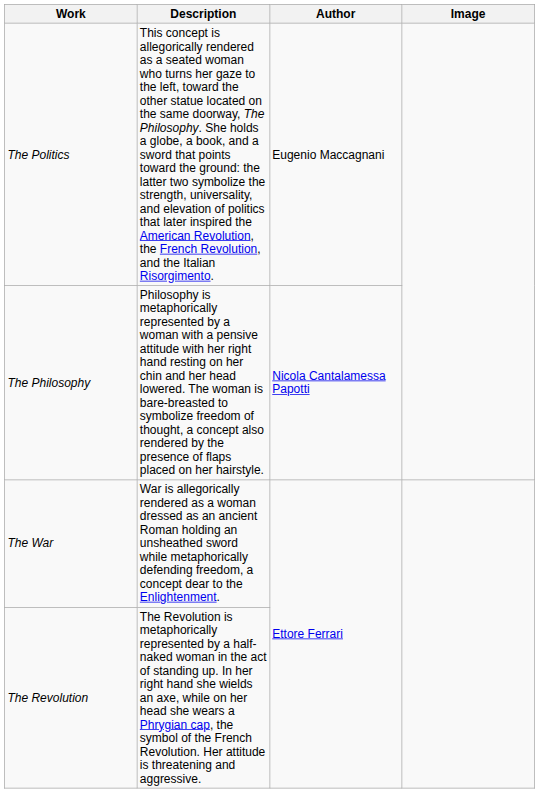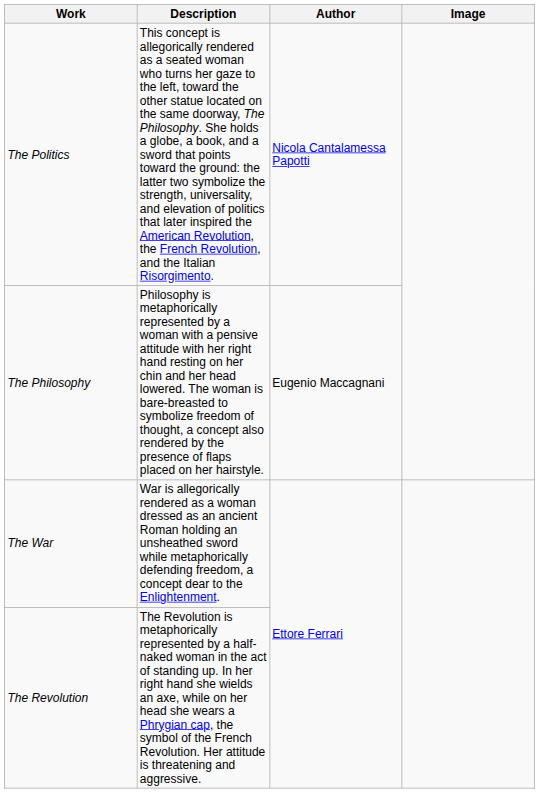 <table class="wikitable" style="text-align: center; width:80%; margin-left:auto; margin-right:auto;">
 <tr>
 <th width=130>Work</th>
 <th width=130>Description</th>
 <th width=130>Author</th>
 <th width=130>Image</th>
 </tr>
 <tr>
 <td align="left"><em>The Politics</em></td>
 <td align="left">This concept is allegorically rendered as a seated woman who turns her gaze to the left, toward the other statue located on the same doorway, <em>The Philosophy</em>. She holds a globe, a book, and a sword that points toward the ground: the latter two symbolize the strength, universality, and elevation of politics that later inspired the <a href='#'>American Revolution</a>, the <a href='#'>French Revolution</a>, and the Italian <a href='#'>Risorgimento</a>.</td>
-<td align="left">Eugenio Maccagnani</td>
+<td align="left"><a href='#'>Nicola Cantalamessa Papotti</a></td>
 <td rowspan=2 align="center"></td>
 </tr>
 <tr>
 <td align="left"><em>The Philosophy</em></td>
 <td align="left">Philosophy is metaphorically represented by a woman with a pensive attitude with her right hand resting on her chin and her head lowered. The woman is bare-breasted to symbolize freedom of thought, a concept also rendered by the presence of flaps placed on her hairstyle.</td>
-<td align="left"><a href='#'>Nicola Cantalamessa Papotti</a></td>
+<td align="left">Eugenio Maccagnani</td>
 </tr>
 <tr>
 <td align="left"><em>The War</em></td>
 <td align="left">War is allegorically rendered as a woman dressed as an ancient Roman holding an unsheathed sword while metaphorically defending freedom, a concept dear to the <a href='#'>Enlightenment</a>.</td>
 <td rowspan="2" align="left"><a href='#'>Ettore Ferrari</a></td>
 <td rowspan=2 align="center"></td>
 </tr>
 <tr>
 <td align="left"><em>The Revolution</em></td>
 <td align="left">The Revolution is metaphorically represented by a half-naked woman in the act of standing up. In her right hand she wields an axe, while on her head she wears a <a href='#'>Phrygian cap</a>, the symbol of the French Revolution. Her attitude is threatening and aggressive.</td>
 </tr>
 </table>
